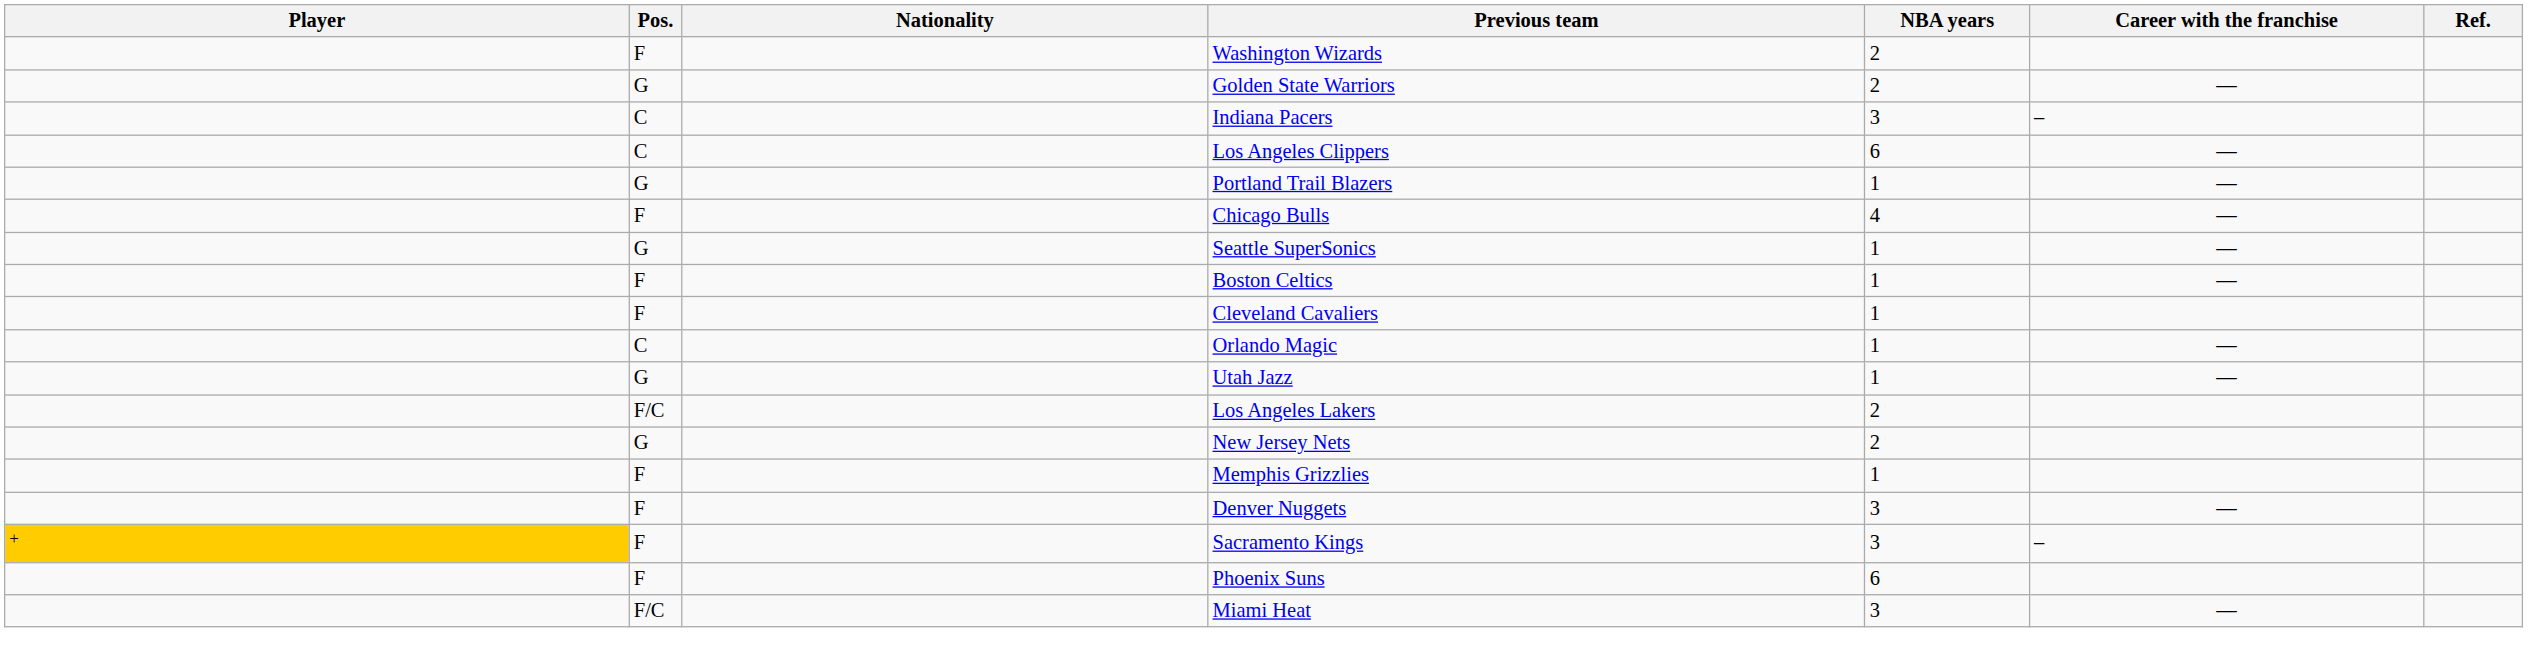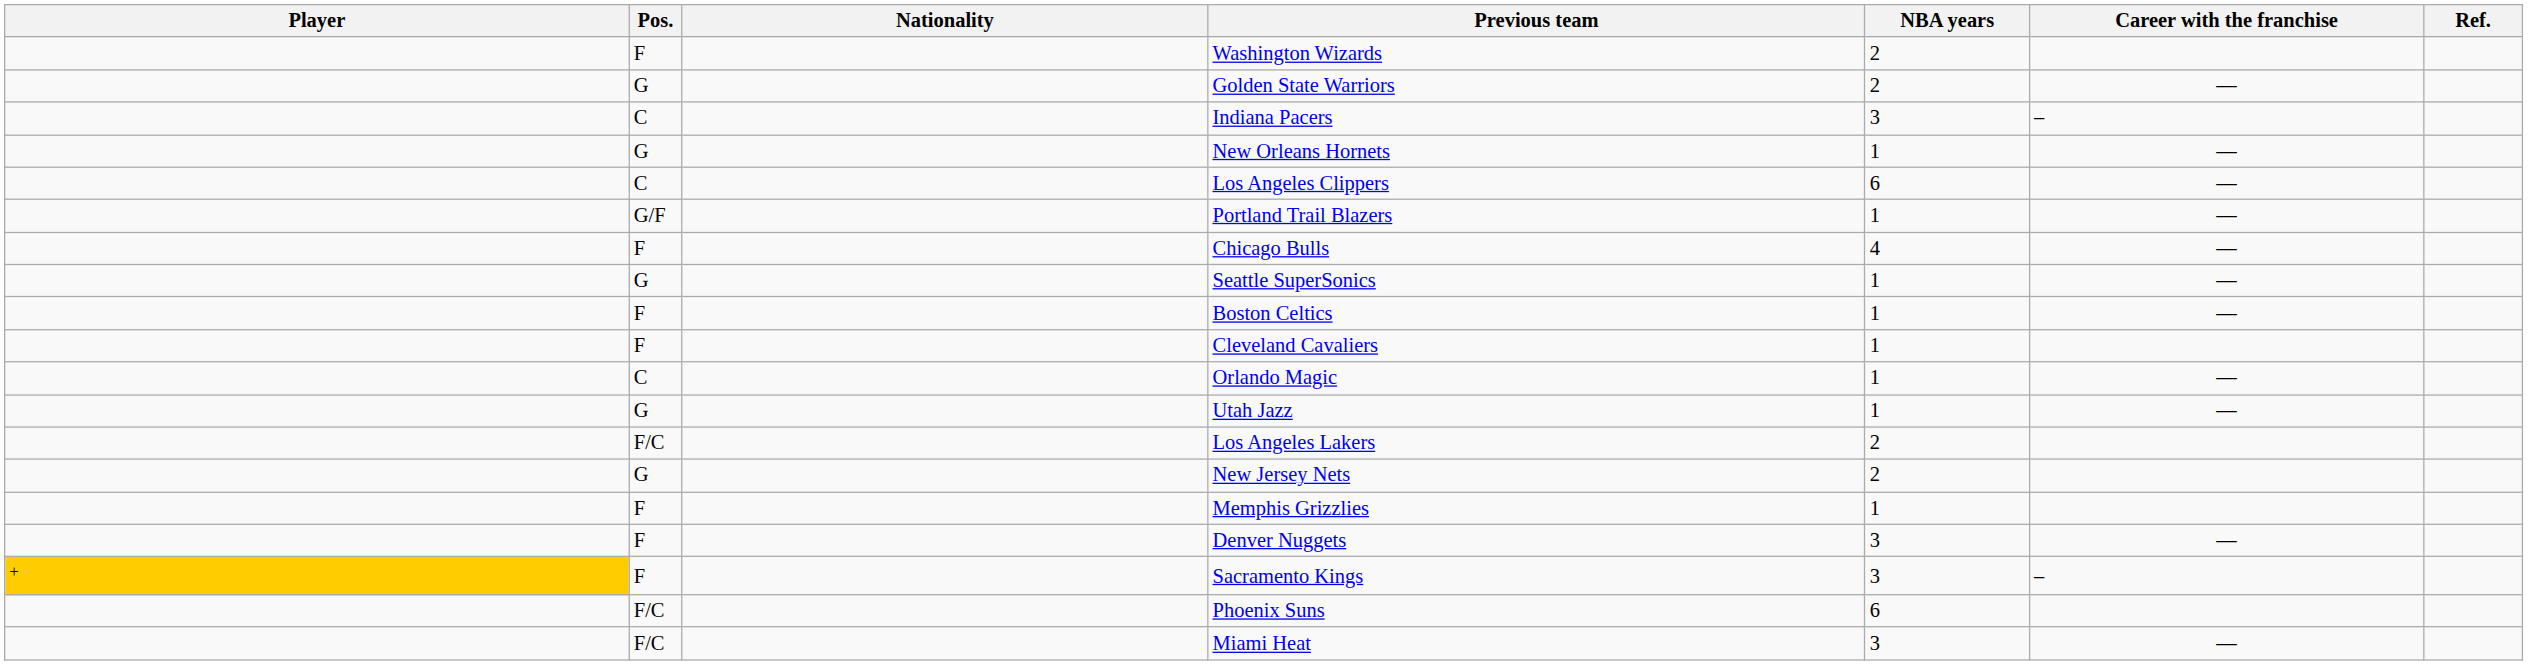 <table class="wikitable sortable">
 <tr>
 <th width="19%">Player</th>
 <th width="1%">Pos.</th>
 <th width="16%">Nationality</th>
 <th width="20%">Previous team</th>
 <th width="5%">NBA years</th>
 <th width="12%">Career with the franchise</th>
 <th width="3%" class=unsortable>Ref.</th>
 </tr>
 <tr>
 <td></td>
 <td>F</td>
 <td></td>
 <td><a href='#'>Washington Wizards</a></td>
 <td>2</td>
 <td></td>
 <td align="center"></td>
 </tr>
 <tr>
 <td></td>
 <td>G</td>
 <td></td>
 <td><a href='#'>Golden State Warriors</a></td>
 <td>2</td>
 <td align="center">—</td>
 <td align="center"></td>
 </tr>
 <tr>
 <td></td>
 <td>C</td>
 <td></td>
 <td><a href='#'>Indiana Pacers</a></td>
 <td>3</td>
 <td>–</td>
 <td align="center"></td>
 </tr>
 <tr>
 <td></td>
+<td>G</td>
+<td></td>
+<td><a href='#'>New Orleans Hornets</a></td>
+<td>1</td>
+<td align="center">—</td>
+<td align="center"></td>
+</tr>
+<tr>
+<td></td>
 <td>C</td>
 <td></td>
 <td><a href='#'>Los Angeles Clippers</a></td>
 <td>6</td>
 <td align="center">—</td>
 <td align="center"></td>
 </tr>
 <tr>
 <td></td>
-<td>G</td>
+<td>G/F</td>
 <td></td>
 <td><a href='#'>Portland Trail Blazers</a></td>
 <td>1</td>
 <td align="center">—</td>
 <td align="center"></td>
 </tr>
 <tr>
 <td></td>
 <td>F</td>
 <td></td>
 <td><a href='#'>Chicago Bulls</a></td>
 <td>4</td>
 <td align="center">—</td>
 <td align="center"></td>
 </tr>
 <tr>
 <td></td>
 <td>G</td>
 <td></td>
 <td><a href='#'>Seattle SuperSonics</a></td>
 <td>1</td>
 <td align="center">—</td>
 <td align="center"></td>
 </tr>
 <tr>
 <td></td>
 <td>F</td>
 <td></td>
 <td><a href='#'>Boston Celtics</a></td>
 <td>1</td>
 <td align="center">—</td>
 <td align="center"></td>
 </tr>
 <tr>
 <td></td>
 <td>F</td>
 <td></td>
 <td><a href='#'>Cleveland Cavaliers</a></td>
 <td>1</td>
 <td></td>
 <td align="center"></td>
 </tr>
 <tr>
 <td></td>
 <td>C</td>
 <td></td>
 <td><a href='#'>Orlando Magic</a></td>
 <td>1</td>
 <td align="center">—</td>
 <td align="center"></td>
 </tr>
 <tr>
 <td></td>
 <td>G</td>
 <td></td>
 <td><a href='#'>Utah Jazz</a></td>
 <td>1</td>
 <td align="center">—</td>
 <td align="center"></td>
 </tr>
 <tr>
 <td></td>
 <td>F/C</td>
 <td></td>
 <td><a href='#'>Los Angeles Lakers</a></td>
 <td>2</td>
 <td></td>
 <td align="center"></td>
 </tr>
 <tr>
 <td></td>
 <td>G</td>
 <td></td>
 <td><a href='#'>New Jersey Nets</a></td>
 <td>2</td>
 <td></td>
 <td align="center"></td>
 </tr>
 <tr>
 <td></td>
 <td>F</td>
 <td></td>
 <td><a href='#'>Memphis Grizzlies</a></td>
 <td>1</td>
 <td></td>
 <td align="center"></td>
 </tr>
 <tr>
 <td></td>
 <td>F</td>
 <td></td>
 <td><a href='#'>Denver Nuggets</a></td>
 <td>3</td>
 <td align="center">—</td>
 <td align="center"></td>
 </tr>
 <tr>
 <td bgcolor="#FFCC00"><sup>+</sup></td>
 <td>F</td>
 <td></td>
 <td><a href='#'>Sacramento Kings</a></td>
 <td>3</td>
 <td>–</td>
 <td align="center"></td>
 </tr>
 <tr>
 <td></td>
-<td>F</td>
+<td>F/C</td>
 <td></td>
 <td><a href='#'>Phoenix Suns</a></td>
 <td>6</td>
 <td></td>
 <td align="center"></td>
 </tr>
 <tr>
 <td></td>
 <td>F/C</td>
 <td></td>
 <td><a href='#'>Miami Heat</a></td>
 <td>3</td>
 <td align="center">—</td>
 <td align="center"></td>
 </tr>
 </table>
